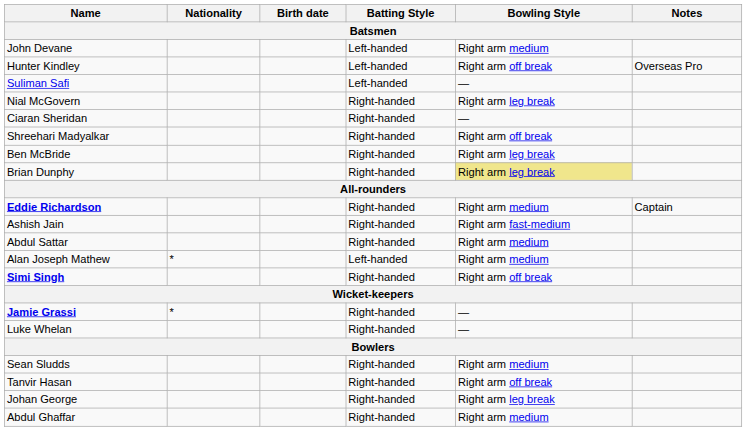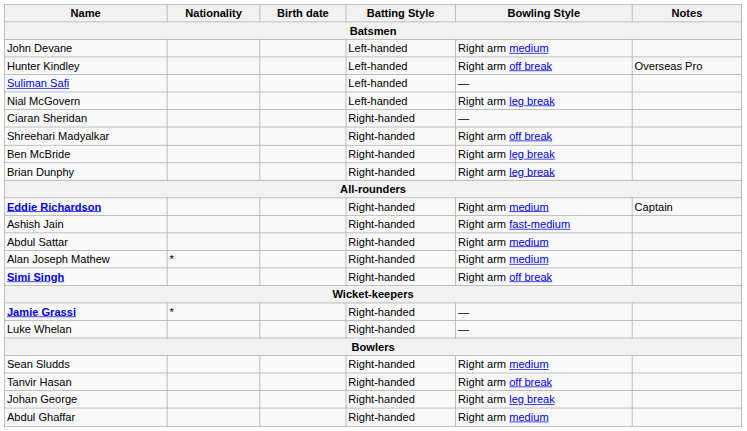 <table class="wikitable"  style="font-size:95%; width:80%;">
 <tr>
 <th>Name</th>
 <th>Nationality</th>
 <th>Birth date</th>
 <th>Batting Style</th>
 <th>Bowling Style</th>
 <th>Notes</th>
 </tr>
 <tr>
 <th colspan="6">Batsmen</th>
 </tr>
 <tr>
 <td>John Devane</td>
 <td></td>
 <td></td>
 <td>Left-handed</td>
 <td>Right arm <a href='#'>medium</a></td>
 <td></td>
 </tr>
 <tr>
 <td>Hunter Kindley</td>
 <td></td>
 <td></td>
 <td>Left-handed</td>
 <td>Right arm <a href='#'>off break</a></td>
 <td>Overseas Pro</td>
 </tr>
 <tr>
 <td><a href='#'>Suliman Safi</a></td>
 <td></td>
 <td></td>
 <td>Left-handed</td>
 <td>—</td>
 <td></td>
 </tr>
 <tr>
 <td>Nial McGovern</td>
 <td></td>
 <td></td>
-<td>Right-handed</td>
+<td>Left-handed</td>
 <td>Right arm <a href='#'>leg break</a></td>
 <td></td>
 </tr>
 <tr>
 <td>Ciaran Sheridan</td>
 <td></td>
 <td></td>
 <td>Right-handed</td>
 <td>—</td>
 <td></td>
 </tr>
 <tr>
 <td>Shreehari Madyalkar</td>
 <td></td>
 <td></td>
 <td>Right-handed</td>
 <td>Right arm <a href='#'>off break</a></td>
 <td></td>
 </tr>
 <tr>
 <td>Ben McBride</td>
 <td></td>
 <td></td>
 <td>Right-handed</td>
 <td>Right arm <a href='#'>leg break</a></td>
 <td></td>
 </tr>
 <tr>
 <td>Brian Dunphy</td>
 <td></td>
 <td></td>
 <td>Right-handed</td>
-<td style="background: khaki;">Right arm <a href='#'>leg break</a></td>
+<td>Right arm <a href='#'>leg break</a></td>
 <td></td>
 </tr>
 <tr>
 <th colspan="6">All-rounders</th>
 </tr>
 <tr>
 <td><a href='#'><strong>Eddie Richardson</strong></a></td>
 <td></td>
 <td></td>
 <td>Right-handed</td>
 <td>Right arm <a href='#'>medium</a></td>
 <td>Captain</td>
 </tr>
 <tr>
 <td>Ashish Jain</td>
 <td></td>
 <td></td>
 <td>Right-handed</td>
 <td>Right arm <a href='#'>fast-medium</a></td>
 <td></td>
 </tr>
 <tr>
 <td>Abdul Sattar</td>
 <td></td>
 <td></td>
 <td>Right-handed</td>
 <td>Right arm <a href='#'>medium</a></td>
 <td></td>
 </tr>
 <tr>
 <td>Alan Joseph Mathew</td>
 <td>*</td>
 <td></td>
-<td>Left-handed</td>
+<td>Right-handed</td>
 <td>Right arm <a href='#'>medium</a></td>
 <td></td>
 </tr>
 <tr>
 <td><strong><a href='#'>Simi Singh</a></strong></td>
 <td></td>
 <td></td>
 <td>Right-handed</td>
 <td>Right arm <a href='#'>off break</a></td>
 <td></td>
 </tr>
 <tr>
 <th colspan="6">Wicket-keepers</th>
 </tr>
 <tr>
 <td><a href='#'><strong>Jamie Grassi</strong></a></td>
 <td>*</td>
 <td></td>
 <td>Right-handed</td>
 <td>—</td>
 <td></td>
 </tr>
 <tr>
 <td>Luke Whelan</td>
 <td></td>
 <td></td>
 <td>Right-handed</td>
 <td>—</td>
 <td></td>
 </tr>
 <tr>
 <th colspan="6">Bowlers</th>
 </tr>
 <tr>
 <td>Sean Sludds</td>
 <td></td>
 <td></td>
 <td>Right-handed</td>
 <td>Right arm <a href='#'>medium</a></td>
 <td></td>
 </tr>
 <tr>
 <td>Tanvir Hasan</td>
 <td></td>
 <td></td>
 <td>Right-handed</td>
 <td>Right arm <a href='#'>off break</a></td>
 <td></td>
 </tr>
 <tr>
 <td>Johan George</td>
 <td></td>
 <td></td>
 <td>Right-handed</td>
 <td>Right arm <a href='#'>leg break</a></td>
 <td></td>
 </tr>
 <tr>
 <td>Abdul Ghaffar</td>
 <td></td>
 <td></td>
 <td>Right-handed</td>
 <td>Right arm <a href='#'>medium</a></td>
 <td></td>
 </tr>
 </table>
